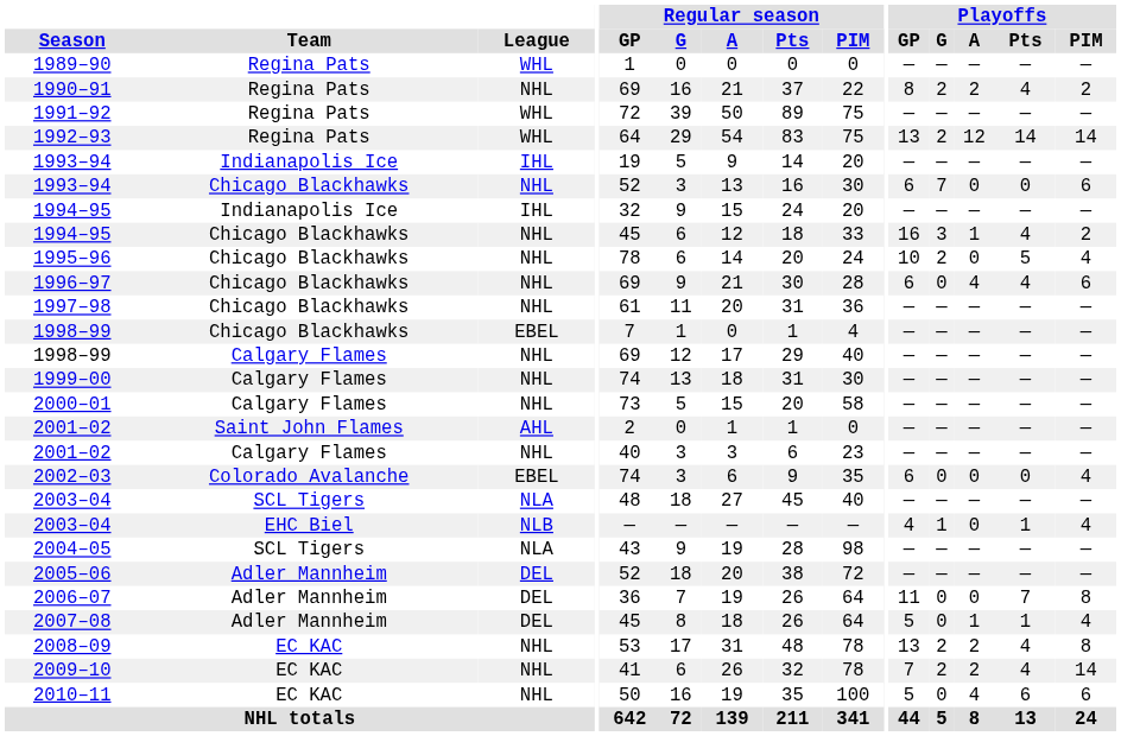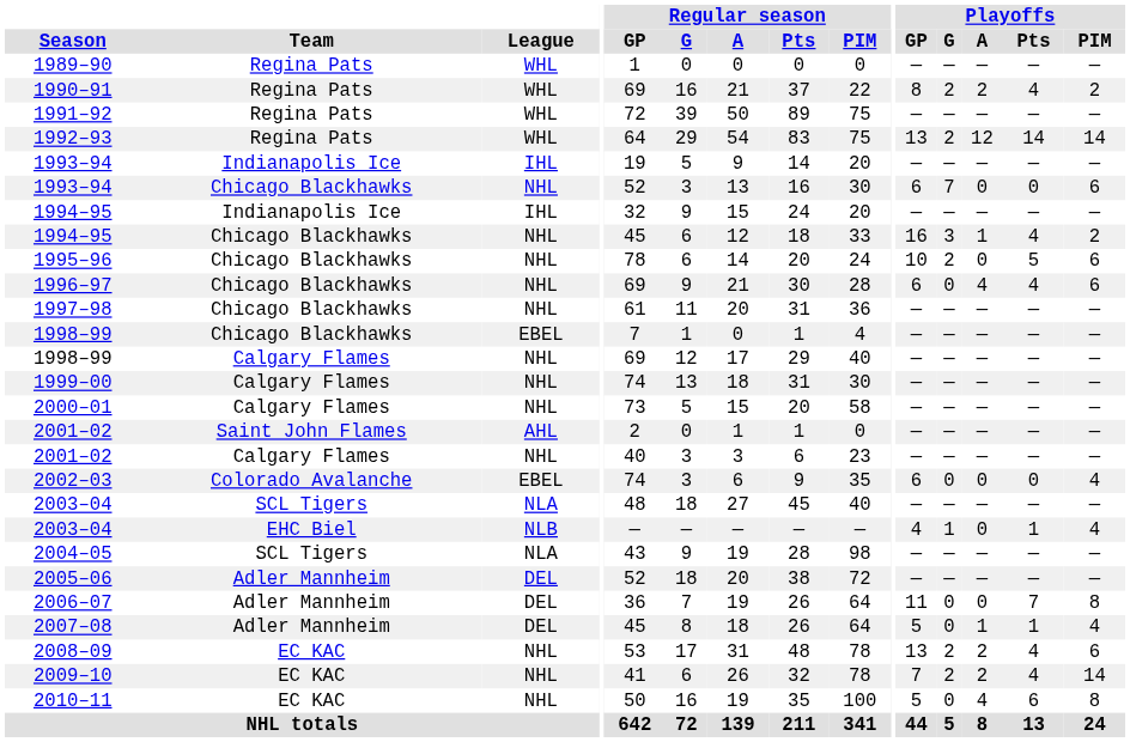 <table border="0" cellpadding="1" cellspacing="0" style="text-align:center; width:60em">
 <tr bgcolor="#e0e0e0">
 <th colspan="3" bgcolor="#ffffff"></th>
 <th rowspan="100" bgcolor="#ffffff"></th>
 <th colspan="5"><a href='#'>Regular season</a></th>
 <th rowspan="100" bgcolor="#ffffff"></th>
 <th colspan="5"><a href='#'>Playoffs</a></th>
 </tr>
 <tr bgcolor="#e0e0e0">
 <th><a href='#'>Season</a></th>
 <th>Team</th>
 <th>League</th>
 <th>GP</th>
 <th><a href='#'>G</a></th>
 <th><a href='#'>A</a></th>
 <th><a href='#'>Pts</a></th>
 <th><a href='#'>PIM</a></th>
 <th>GP</th>
 <th>G</th>
 <th>A</th>
 <th>Pts</th>
 <th>PIM</th>
 </tr>
 <tr>
 <td><a href='#'>1989–90</a></td>
 <td><a href='#'>Regina Pats</a></td>
 <td><a href='#'>WHL</a></td>
 <td>1</td>
 <td>0</td>
 <td>0</td>
 <td>0</td>
 <td>0</td>
 <td>—</td>
 <td>—</td>
 <td>—</td>
 <td>—</td>
 <td>—</td>
 </tr>
 <tr bgcolor="#f0f0f0">
 <td><a href='#'>1990–91</a></td>
 <td>Regina Pats</td>
-<td>NHL</td>
+<td>WHL</td>
 <td>69</td>
 <td>16</td>
 <td>21</td>
 <td>37</td>
 <td>22</td>
 <td>8</td>
 <td>2</td>
 <td>2</td>
 <td>4</td>
 <td>2</td>
 </tr>
 <tr>
 <td><a href='#'>1991–92</a></td>
 <td>Regina Pats</td>
 <td>WHL</td>
 <td>72</td>
 <td>39</td>
 <td>50</td>
 <td>89</td>
 <td>75</td>
 <td>—</td>
 <td>—</td>
 <td>—</td>
 <td>—</td>
 <td>—</td>
 </tr>
 <tr bgcolor="#f0f0f0">
 <td><a href='#'>1992–93</a></td>
 <td>Regina Pats</td>
 <td>WHL</td>
 <td>64</td>
 <td>29</td>
 <td>54</td>
 <td>83</td>
 <td>75</td>
 <td>13</td>
 <td>2</td>
 <td>12</td>
 <td>14</td>
 <td>14</td>
 </tr>
 <tr>
 <td><a href='#'>1993–94</a></td>
 <td><a href='#'>Indianapolis Ice</a></td>
 <td><a href='#'>IHL</a></td>
 <td>19</td>
 <td>5</td>
 <td>9</td>
 <td>14</td>
 <td>20</td>
 <td>—</td>
 <td>—</td>
 <td>—</td>
 <td>—</td>
 <td>—</td>
 </tr>
 <tr bgcolor="#f0f0f0">
 <td><a href='#'>1993–94</a></td>
 <td><a href='#'>Chicago Blackhawks</a></td>
 <td><a href='#'>NHL</a></td>
 <td>52</td>
 <td>3</td>
 <td>13</td>
 <td>16</td>
 <td>30</td>
 <td>6</td>
 <td>7</td>
 <td>0</td>
 <td>0</td>
 <td>6</td>
 </tr>
 <tr>
 <td><a href='#'>1994–95</a></td>
 <td>Indianapolis Ice</td>
 <td>IHL</td>
 <td>32</td>
 <td>9</td>
 <td>15</td>
 <td>24</td>
 <td>20</td>
 <td>—</td>
 <td>—</td>
 <td>—</td>
 <td>—</td>
 <td>—</td>
 </tr>
 <tr bgcolor="#f0f0f0">
 <td><a href='#'>1994–95</a></td>
 <td>Chicago Blackhawks</td>
 <td>NHL</td>
 <td>45</td>
 <td>6</td>
 <td>12</td>
 <td>18</td>
 <td>33</td>
 <td>16</td>
 <td>3</td>
 <td>1</td>
 <td>4</td>
 <td>2</td>
 </tr>
 <tr>
 <td><a href='#'>1995–96</a></td>
 <td>Chicago Blackhawks</td>
 <td>NHL</td>
 <td>78</td>
 <td>6</td>
 <td>14</td>
 <td>20</td>
 <td>24</td>
 <td>10</td>
 <td>2</td>
 <td>0</td>
 <td>5</td>
-<td>4</td>
+<td>6</td>
 </tr>
 <tr bgcolor="#f0f0f0">
 <td><a href='#'>1996–97</a></td>
 <td>Chicago Blackhawks</td>
 <td>NHL</td>
 <td>69</td>
 <td>9</td>
 <td>21</td>
 <td>30</td>
 <td>28</td>
 <td>6</td>
 <td>0</td>
 <td>4</td>
 <td>4</td>
 <td>6</td>
 </tr>
 <tr>
 <td><a href='#'>1997–98</a></td>
 <td>Chicago Blackhawks</td>
 <td>NHL</td>
 <td>61</td>
 <td>11</td>
 <td>20</td>
 <td>31</td>
 <td>36</td>
 <td>—</td>
 <td>—</td>
 <td>—</td>
 <td>—</td>
 <td>—</td>
 </tr>
 <tr bgcolor="#f0f0f0">
 <td><a href='#'>1998–99</a></td>
 <td>Chicago Blackhawks</td>
 <td>EBEL</td>
 <td>7</td>
 <td>1</td>
 <td>0</td>
 <td>1</td>
 <td>4</td>
 <td>—</td>
 <td>—</td>
 <td>—</td>
 <td>—</td>
 <td>—</td>
 </tr>
 <tr>
 <td>1998–99</td>
 <td><a href='#'>Calgary Flames</a></td>
 <td>NHL</td>
 <td>69</td>
 <td>12</td>
 <td>17</td>
 <td>29</td>
 <td>40</td>
 <td>—</td>
 <td>—</td>
 <td>—</td>
 <td>—</td>
 <td>—</td>
 </tr>
 <tr bgcolor="#f0f0f0">
 <td><a href='#'>1999–00</a></td>
 <td>Calgary Flames</td>
 <td>NHL</td>
 <td>74</td>
 <td>13</td>
 <td>18</td>
 <td>31</td>
 <td>30</td>
 <td>—</td>
 <td>—</td>
 <td>—</td>
 <td>—</td>
 <td>—</td>
 </tr>
 <tr>
 <td><a href='#'>2000–01</a></td>
 <td>Calgary Flames</td>
 <td>NHL</td>
 <td>73</td>
 <td>5</td>
 <td>15</td>
 <td>20</td>
 <td>58</td>
 <td>—</td>
 <td>—</td>
 <td>—</td>
 <td>—</td>
 <td>—</td>
 </tr>
 <tr bgcolor="#f0f0f0">
 <td><a href='#'>2001–02</a></td>
 <td><a href='#'>Saint John Flames</a></td>
 <td><a href='#'>AHL</a></td>
 <td>2</td>
 <td>0</td>
 <td>1</td>
 <td>1</td>
 <td>0</td>
 <td>—</td>
 <td>—</td>
 <td>—</td>
 <td>—</td>
 <td>—</td>
 </tr>
 <tr>
 <td><a href='#'>2001–02</a></td>
 <td>Calgary Flames</td>
 <td>NHL</td>
 <td>40</td>
 <td>3</td>
 <td>3</td>
 <td>6</td>
 <td>23</td>
 <td>—</td>
 <td>—</td>
 <td>—</td>
 <td>—</td>
 <td>—</td>
 </tr>
 <tr bgcolor="#f0f0f0">
 <td><a href='#'>2002–03</a></td>
 <td><a href='#'>Colorado Avalanche</a></td>
 <td>EBEL</td>
 <td>74</td>
 <td>3</td>
 <td>6</td>
 <td>9</td>
 <td>35</td>
 <td>6</td>
 <td>0</td>
 <td>0</td>
 <td>0</td>
 <td>4</td>
 </tr>
 <tr>
 <td><a href='#'>2003–04</a></td>
 <td><a href='#'>SCL Tigers</a></td>
 <td><a href='#'>NLA</a></td>
 <td>48</td>
 <td>18</td>
 <td>27</td>
 <td>45</td>
 <td>40</td>
 <td>—</td>
 <td>—</td>
 <td>—</td>
 <td>—</td>
 <td>—</td>
 </tr>
 <tr bgcolor="#f0f0f0">
 <td><a href='#'>2003–04</a></td>
 <td><a href='#'>EHC Biel</a></td>
 <td><a href='#'>NLB</a></td>
 <td>—</td>
 <td>—</td>
 <td>—</td>
 <td>—</td>
 <td>—</td>
 <td>4</td>
 <td>1</td>
 <td>0</td>
 <td>1</td>
 <td>4</td>
 </tr>
 <tr>
 <td><a href='#'>2004–05</a></td>
 <td>SCL Tigers</td>
 <td>NLA</td>
 <td>43</td>
 <td>9</td>
 <td>19</td>
 <td>28</td>
 <td>98</td>
 <td>—</td>
 <td>—</td>
 <td>—</td>
 <td>—</td>
 <td>—</td>
 </tr>
 <tr bgcolor="#f0f0f0">
 <td><a href='#'>2005–06</a></td>
 <td><a href='#'>Adler Mannheim</a></td>
 <td><a href='#'>DEL</a></td>
 <td>52</td>
 <td>18</td>
 <td>20</td>
 <td>38</td>
 <td>72</td>
 <td>—</td>
 <td>—</td>
 <td>—</td>
 <td>—</td>
 <td>—</td>
 </tr>
 <tr>
 <td><a href='#'>2006–07</a></td>
 <td>Adler Mannheim</td>
 <td>DEL</td>
 <td>36</td>
 <td>7</td>
 <td>19</td>
 <td>26</td>
 <td>64</td>
 <td>11</td>
 <td>0</td>
 <td>0</td>
 <td>7</td>
 <td>8</td>
 </tr>
 <tr bgcolor="#f0f0f0">
 <td><a href='#'>2007–08</a></td>
 <td>Adler Mannheim</td>
 <td>DEL</td>
 <td>45</td>
 <td>8</td>
 <td>18</td>
 <td>26</td>
 <td>64</td>
 <td>5</td>
 <td>0</td>
 <td>1</td>
 <td>1</td>
 <td>4</td>
 </tr>
 <tr>
 <td><a href='#'>2008–09</a></td>
 <td><a href='#'>EC KAC</a></td>
 <td>NHL</td>
 <td>53</td>
 <td>17</td>
 <td>31</td>
 <td>48</td>
 <td>78</td>
 <td>13</td>
 <td>2</td>
 <td>2</td>
 <td>4</td>
-<td>8</td>
+<td>6</td>
 </tr>
 <tr bgcolor="#f0f0f0">
 <td><a href='#'>2009–10</a></td>
 <td>EC KAC</td>
 <td>NHL</td>
 <td>41</td>
 <td>6</td>
 <td>26</td>
 <td>32</td>
 <td>78</td>
 <td>7</td>
 <td>2</td>
 <td>2</td>
 <td>4</td>
 <td>14</td>
 </tr>
 <tr>
 <td><a href='#'>2010–11</a></td>
 <td>EC KAC</td>
 <td>NHL</td>
 <td>50</td>
 <td>16</td>
 <td>19</td>
 <td>35</td>
 <td>100</td>
 <td>5</td>
 <td>0</td>
 <td>4</td>
 <td>6</td>
-<td>6</td>
+<td>8</td>
 </tr>
 <tr bgcolor="#e0e0e0">
 <th colspan="3">NHL totals</th>
 <th>642</th>
 <th>72</th>
 <th>139</th>
 <th>211</th>
 <th>341</th>
 <th>44</th>
 <th>5</th>
 <th>8</th>
 <th>13</th>
 <th>24</th>
 </tr>
 </table>
